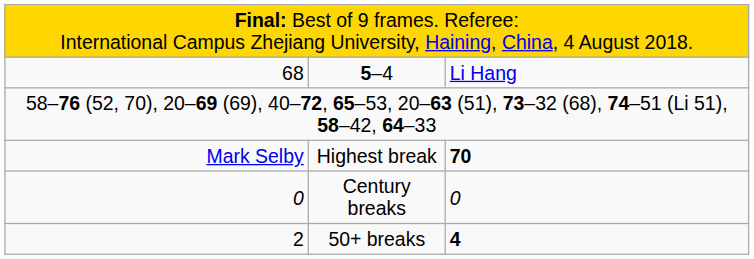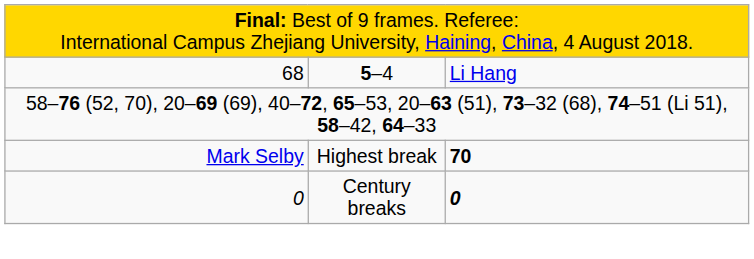 <table class="wikitable" style="font-size: 95%; margin: 1em auto 1em auto;">
 <tr>
 <td colspan="3" align="center" bgcolor="#ffd700"><strong>Final:</strong> Best of 9 frames. Referee:<br>International Campus Zhejiang University, <a href='#'>Haining</a>, <a href='#'>China</a>, 4 August 2018.</td>
 </tr>
 <tr>
 <td align="right">68</td>
 <td width="100" align="center"><strong>5</strong>–4</td>
 <td width="230"><a href='#'>Li Hang</a><br></td>
 </tr>
 <tr>
 <td colspan="3" align="center" style="font-size: 100%">58–<strong>76</strong> (52, 70), 20–<strong>69</strong> (69), 40–<strong>72</strong>, <strong>65</strong>–53, 20–<strong>63</strong> (51), <strong>73</strong>–32 (68), <strong>74</strong>–51 (Li 51), <strong>58</strong>–42, <strong>64</strong>–33</td>
 </tr>
 <tr>
 <td width="230" align="right"><a href='#'>Mark Selby</a><br></td>
 <td align="center">Highest break</td>
 <td><strong>70</strong></td>
 </tr>
 <tr>
 <td align="right"><em>0</em></td>
 <td align="center">Century breaks</td>
-<td><em>0</em></td>
-</tr>
-<tr>
-<td align="right">2</td>
-<td align="center">50+ breaks</td>
-<td><strong>4</strong></td>
+<td><strong><em>0</em></strong></td>
 </tr>
 </table>
